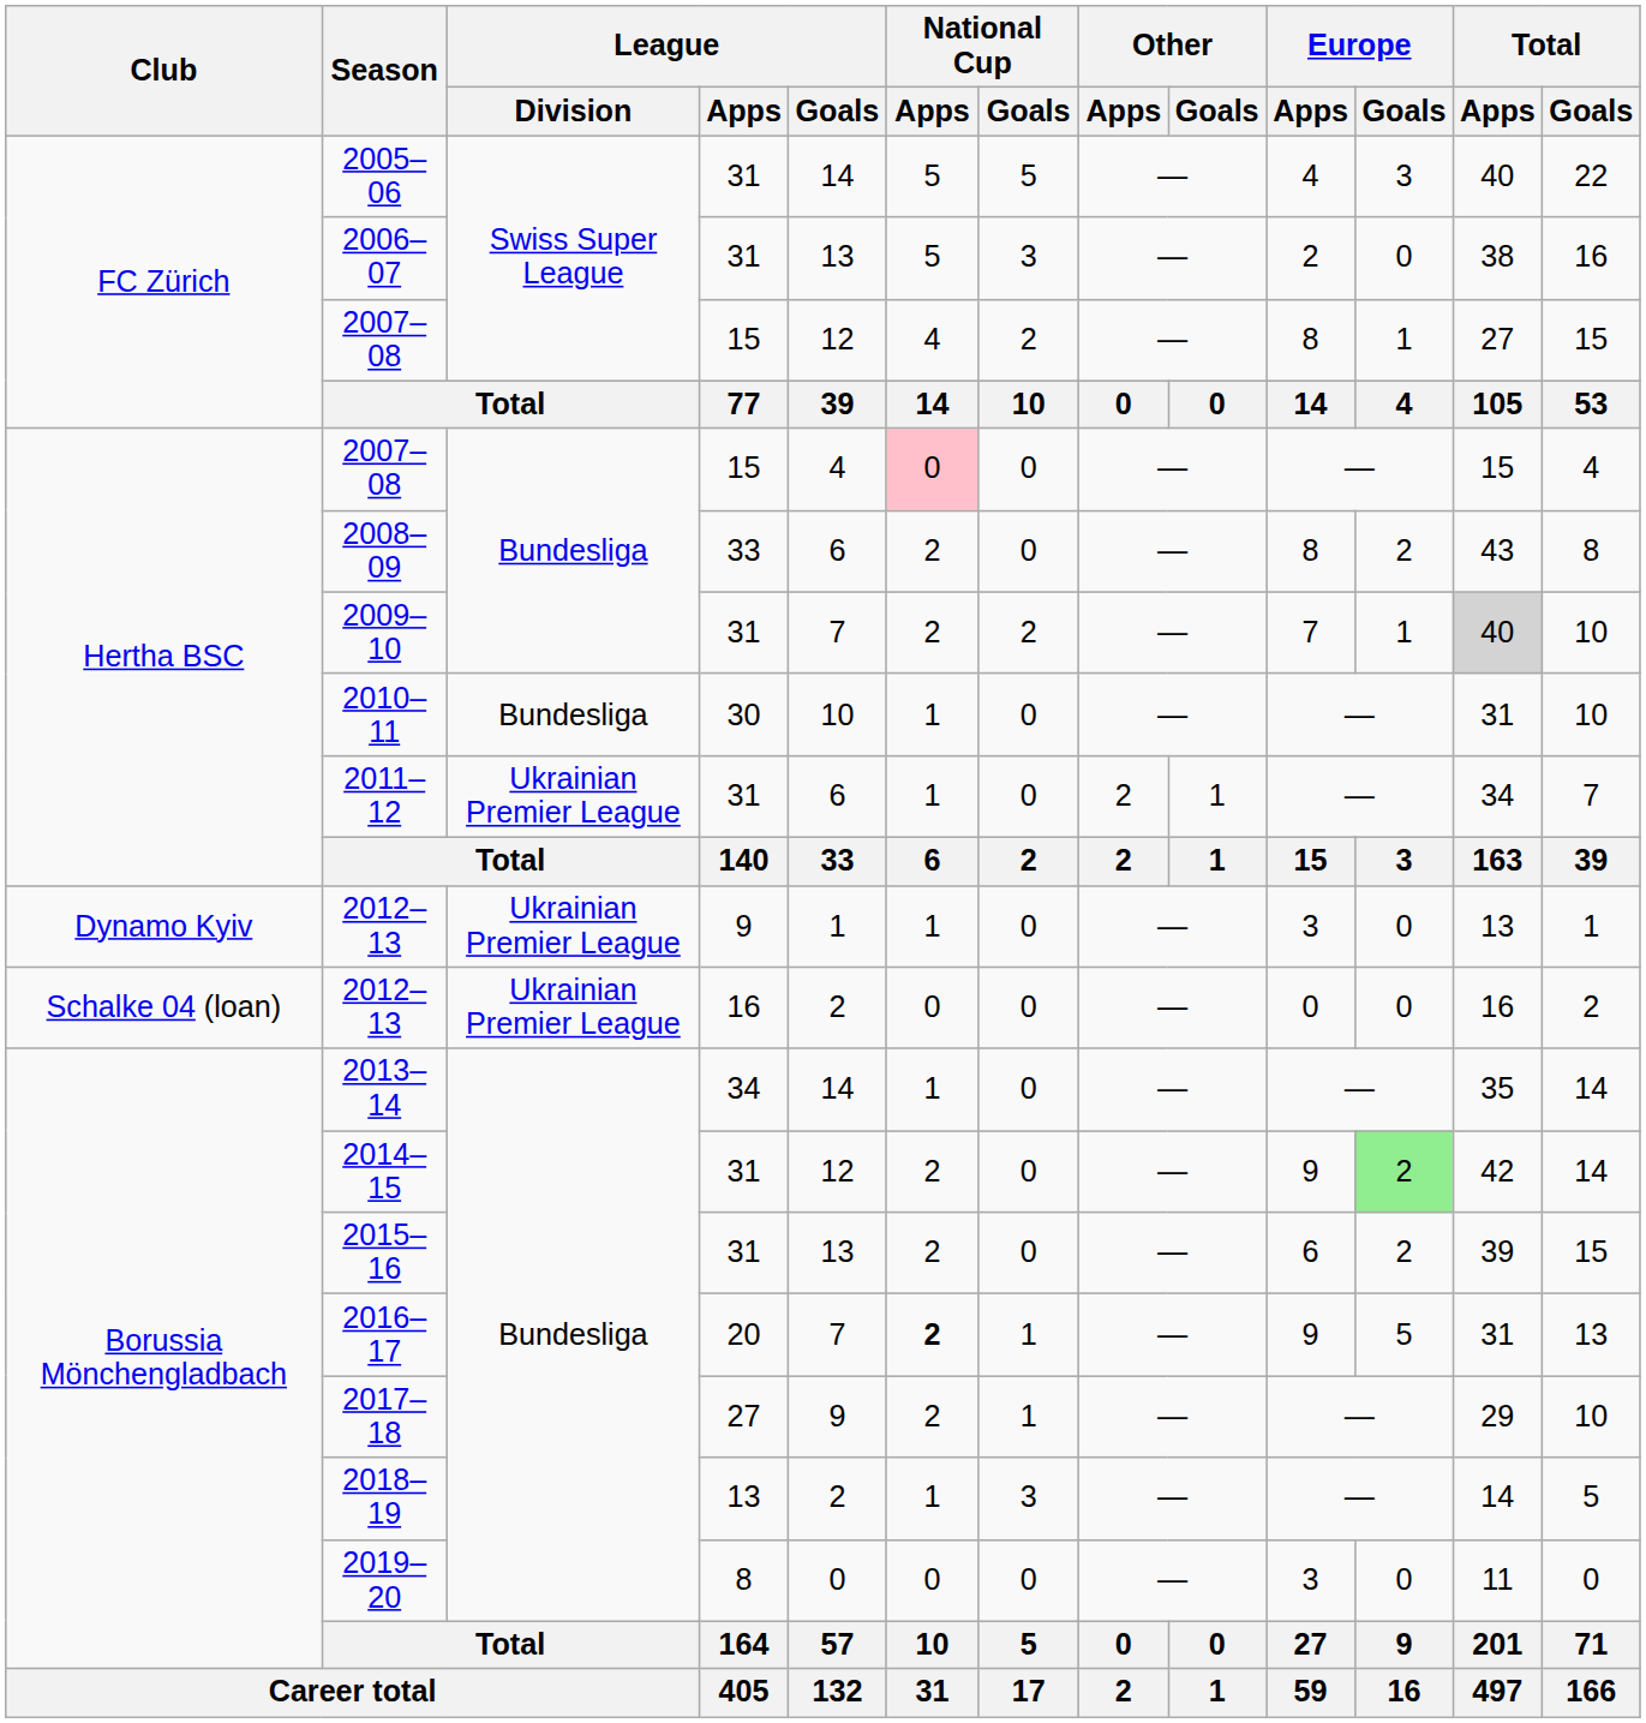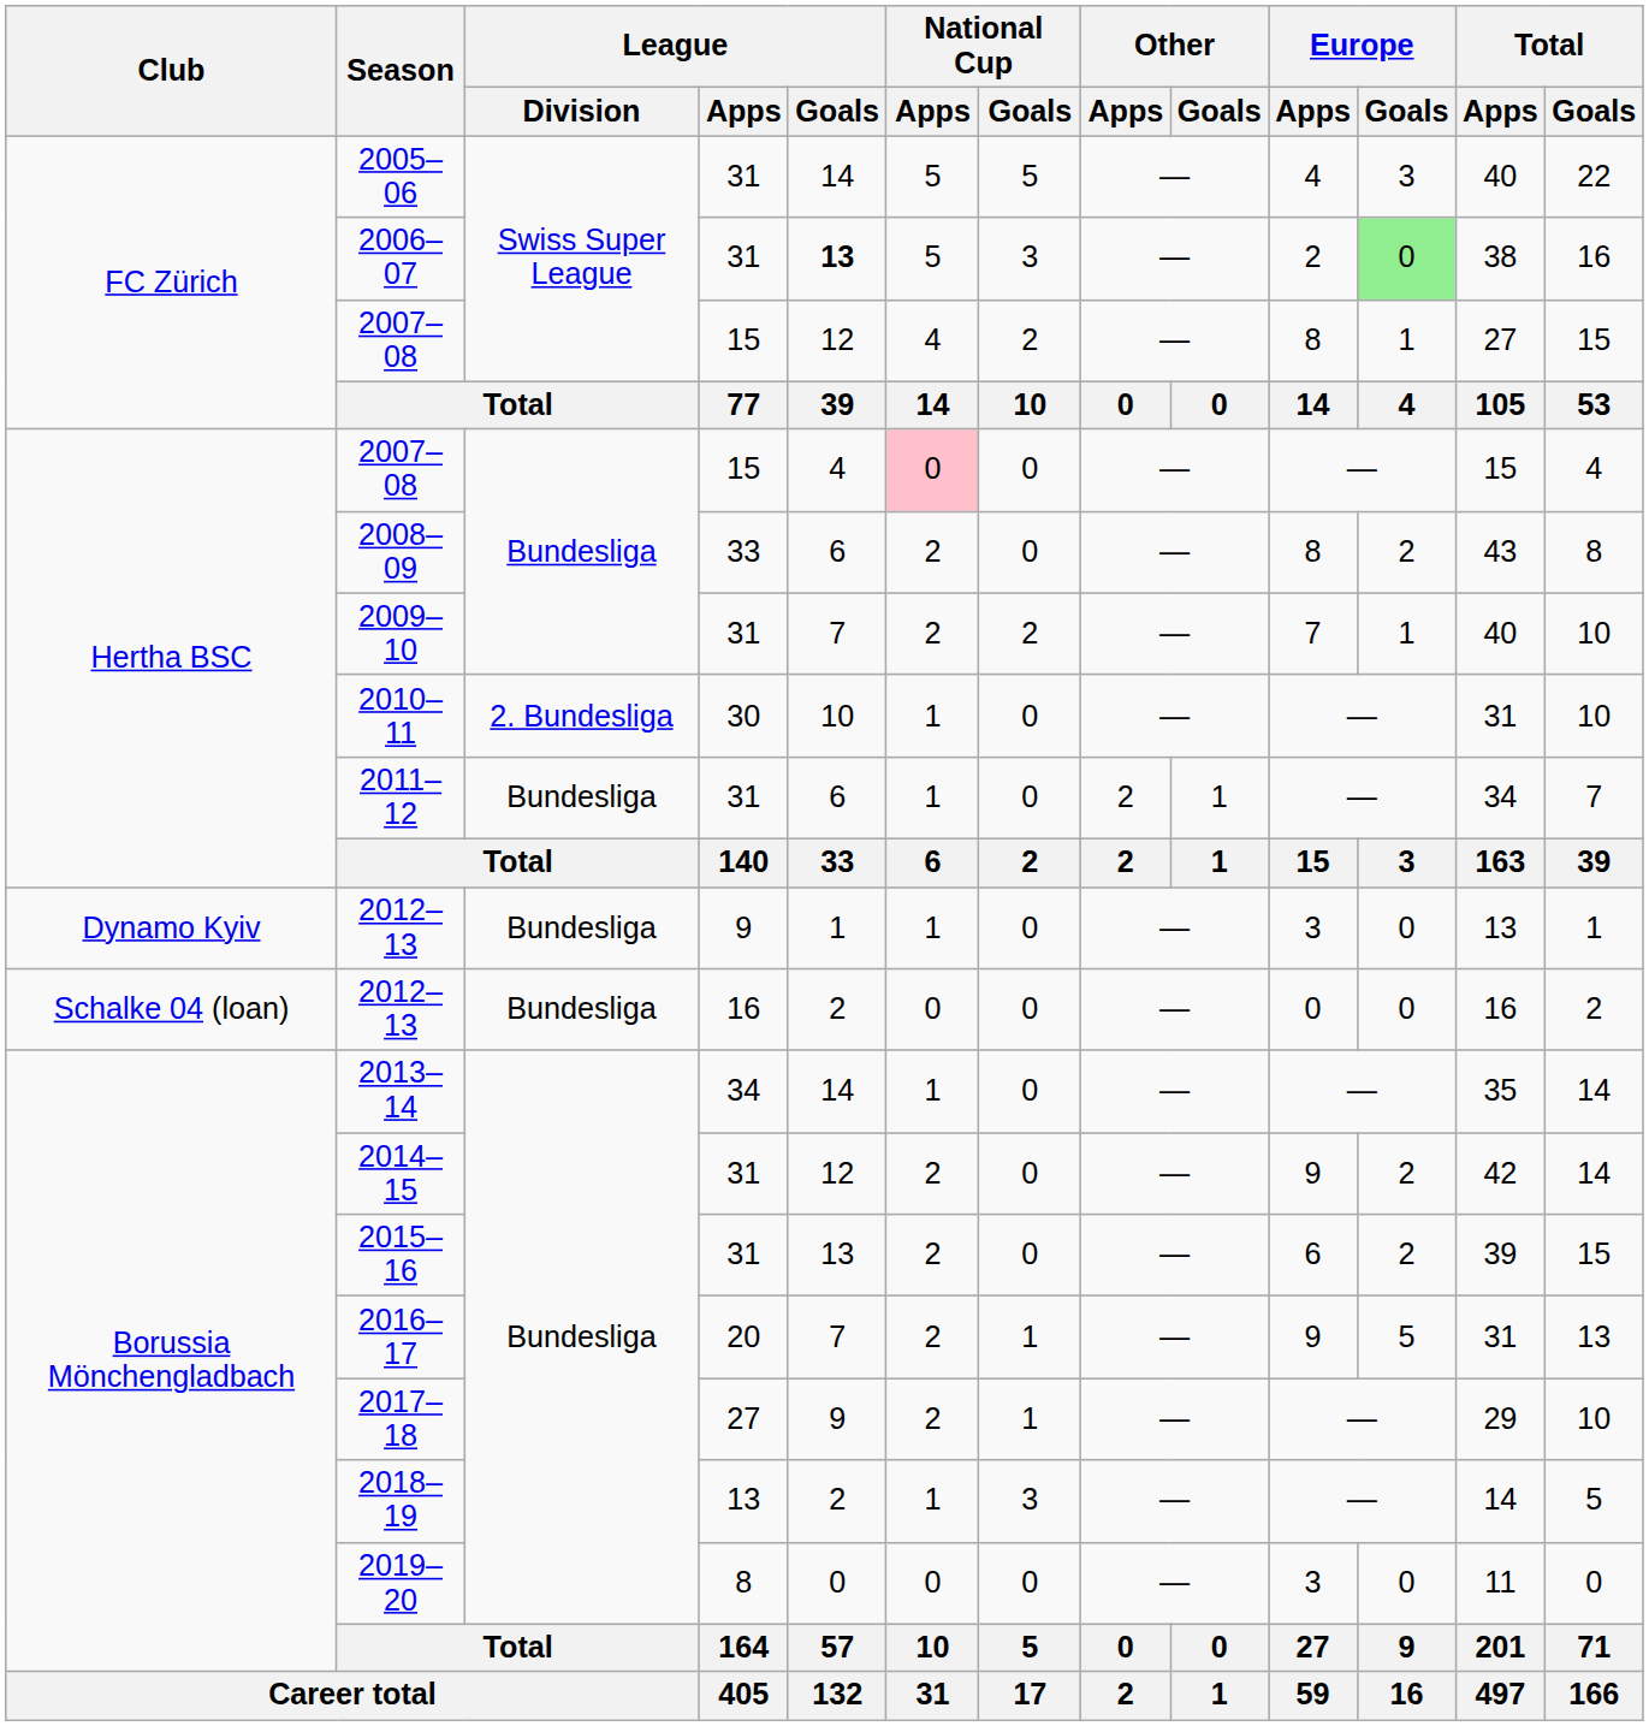 <table class="wikitable" style="text-align:center">
 <tr>
 <th rowspan="2">Club</th>
 <th rowspan="2">Season</th>
 <th colspan="3">League</th>
 <th colspan="2">National Cup</th>
 <th colspan="2">Other</th>
 <th colspan="2"><a href='#'>Europe</a></th>
 <th colspan="2">Total</th>
 </tr>
 <tr>
 <th>Division</th>
 <th>Apps</th>
 <th>Goals</th>
 <th>Apps</th>
 <th>Goals</th>
 <th>Apps</th>
 <th>Goals</th>
 <th>Apps</th>
 <th>Goals</th>
 <th>Apps</th>
 <th>Goals</th>
 </tr>
 <tr>
 <td rowspan="4"><a href='#'>FC Zürich</a></td>
 <td><a href='#'>2005–06</a></td>
 <td rowspan="3"><a href='#'>Swiss Super League</a></td>
 <td>31</td>
 <td>14</td>
 <td>5</td>
 <td>5</td>
 <td colspan="2">—</td>
 <td>4</td>
 <td>3</td>
 <td>40</td>
 <td>22</td>
 </tr>
 <tr>
 <td><a href='#'>2006–07</a></td>
 <td>31</td>
-<td>13</td>
+<td><strong>13</strong></td>
 <td>5</td>
 <td>3</td>
 <td colspan="2">—</td>
 <td>2</td>
-<td>0</td>
+<td style="background: lightgreen;">0</td>
 <td>38</td>
 <td>16</td>
 </tr>
 <tr>
 <td><a href='#'>2007–08</a></td>
 <td>15</td>
 <td>12</td>
 <td>4</td>
 <td>2</td>
 <td colspan="2">—</td>
 <td>8</td>
 <td>1</td>
 <td>27</td>
 <td>15</td>
 </tr>
 <tr>
 <th colspan="2">Total</th>
 <th>77</th>
 <th>39</th>
 <th>14</th>
 <th>10</th>
 <th>0</th>
 <th>0</th>
 <th>14</th>
 <th>4</th>
 <th>105</th>
 <th>53</th>
 </tr>
 <tr>
 <td rowspan="6"><a href='#'>Hertha BSC</a></td>
 <td><a href='#'>2007–08</a></td>
 <td rowspan="3"><a href='#'>Bundesliga</a></td>
 <td>15</td>
 <td>4</td>
 <td style="background: pink;">0</td>
 <td>0</td>
 <td colspan="2">—</td>
 <td colspan="2">—</td>
 <td>15</td>
 <td>4</td>
 </tr>
 <tr>
 <td><a href='#'>2008–09</a></td>
 <td>33</td>
 <td>6</td>
 <td>2</td>
 <td>0</td>
 <td colspan="2">—</td>
 <td>8</td>
 <td>2</td>
 <td>43</td>
 <td>8</td>
 </tr>
 <tr>
 <td><a href='#'>2009–10</a></td>
 <td>31</td>
 <td>7</td>
 <td>2</td>
 <td>2</td>
 <td colspan="2">—</td>
 <td>7</td>
 <td>1</td>
-<td style="background: lightgrey;">40</td>
+<td>40</td>
 <td>10</td>
 </tr>
 <tr>
 <td><a href='#'>2010–11</a></td>
-<td>Bundesliga</td>
+<td><a href='#'>2. Bundesliga</a></td>
 <td>30</td>
 <td>10</td>
 <td>1</td>
 <td>0</td>
 <td colspan="2">—</td>
 <td colspan="2">—</td>
 <td>31</td>
 <td>10</td>
 </tr>
 <tr>
 <td><a href='#'>2011–12</a></td>
-<td><a href='#'>Ukrainian Premier League</a></td>
+<td>Bundesliga</td>
 <td>31</td>
 <td>6</td>
 <td>1</td>
 <td>0</td>
 <td>2</td>
 <td>1</td>
 <td colspan="2">—</td>
 <td>34</td>
 <td>7</td>
 </tr>
 <tr>
 <th colspan="2">Total</th>
 <th>140</th>
 <th>33</th>
 <th>6</th>
 <th>2</th>
 <th>2</th>
 <th>1</th>
 <th>15</th>
 <th>3</th>
 <th>163</th>
 <th>39</th>
 </tr>
 <tr>
 <td><a href='#'>Dynamo Kyiv</a></td>
 <td><a href='#'>2012–13</a></td>
-<td><a href='#'>Ukrainian Premier League</a></td>
+<td>Bundesliga</td>
 <td>9</td>
 <td>1</td>
 <td>1</td>
 <td>0</td>
 <td colspan="2">—</td>
 <td>3</td>
 <td>0</td>
 <td>13</td>
 <td>1</td>
 </tr>
 <tr>
 <td><a href='#'>Schalke 04</a> (loan)</td>
 <td><a href='#'>2012–13</a></td>
-<td><a href='#'>Ukrainian Premier League</a></td>
+<td>Bundesliga</td>
 <td>16</td>
 <td>2</td>
 <td>0</td>
 <td>0</td>
 <td colspan="2">—</td>
 <td>0</td>
 <td>0</td>
 <td>16</td>
 <td>2</td>
 </tr>
 <tr>
 <td rowspan="8"><a href='#'>Borussia Mönchengladbach</a></td>
 <td><a href='#'>2013–14</a></td>
 <td rowspan="7">Bundesliga</td>
 <td>34</td>
 <td>14</td>
 <td>1</td>
 <td>0</td>
 <td colspan="2">—</td>
 <td colspan="2">—</td>
 <td>35</td>
 <td>14</td>
 </tr>
 <tr>
 <td><a href='#'>2014–15</a></td>
 <td>31</td>
 <td>12</td>
 <td>2</td>
 <td>0</td>
 <td colspan="2">—</td>
 <td>9</td>
-<td style="background: lightgreen;">2</td>
+<td>2</td>
 <td>42</td>
 <td>14</td>
 </tr>
 <tr>
 <td><a href='#'>2015–16</a></td>
 <td>31</td>
 <td>13</td>
 <td>2</td>
 <td>0</td>
 <td colspan="2">—</td>
 <td>6</td>
 <td>2</td>
 <td>39</td>
 <td>15</td>
 </tr>
 <tr>
 <td><a href='#'>2016–17</a></td>
 <td>20</td>
 <td>7</td>
-<td><strong>2</strong></td>
+<td>2</td>
 <td>1</td>
 <td colspan="2">—</td>
 <td>9</td>
 <td>5</td>
 <td>31</td>
 <td>13</td>
 </tr>
 <tr>
 <td><a href='#'>2017–18</a></td>
 <td>27</td>
 <td>9</td>
 <td>2</td>
 <td>1</td>
 <td colspan="2">—</td>
 <td colspan="2">—</td>
 <td>29</td>
 <td>10</td>
 </tr>
 <tr>
 <td><a href='#'>2018–19</a></td>
 <td>13</td>
 <td>2</td>
 <td>1</td>
 <td>3</td>
 <td colspan="2">—</td>
 <td colspan="2">—</td>
 <td>14</td>
 <td>5</td>
 </tr>
 <tr>
 <td><a href='#'>2019–20</a></td>
 <td>8</td>
 <td>0</td>
 <td>0</td>
 <td>0</td>
 <td colspan="2">—</td>
 <td>3</td>
 <td>0</td>
 <td>11</td>
 <td>0</td>
 </tr>
 <tr>
 <th colspan="2">Total</th>
 <th>164</th>
 <th>57</th>
 <th>10</th>
 <th>5</th>
 <th>0</th>
 <th>0</th>
 <th>27</th>
 <th>9</th>
 <th>201</th>
 <th>71</th>
 </tr>
 <tr>
 <th colspan="3">Career total</th>
 <th>405</th>
 <th>132</th>
 <th>31</th>
 <th>17</th>
 <th>2</th>
 <th>1</th>
 <th>59</th>
 <th>16</th>
 <th>497</th>
 <th>166</th>
 </tr>
 </table>
